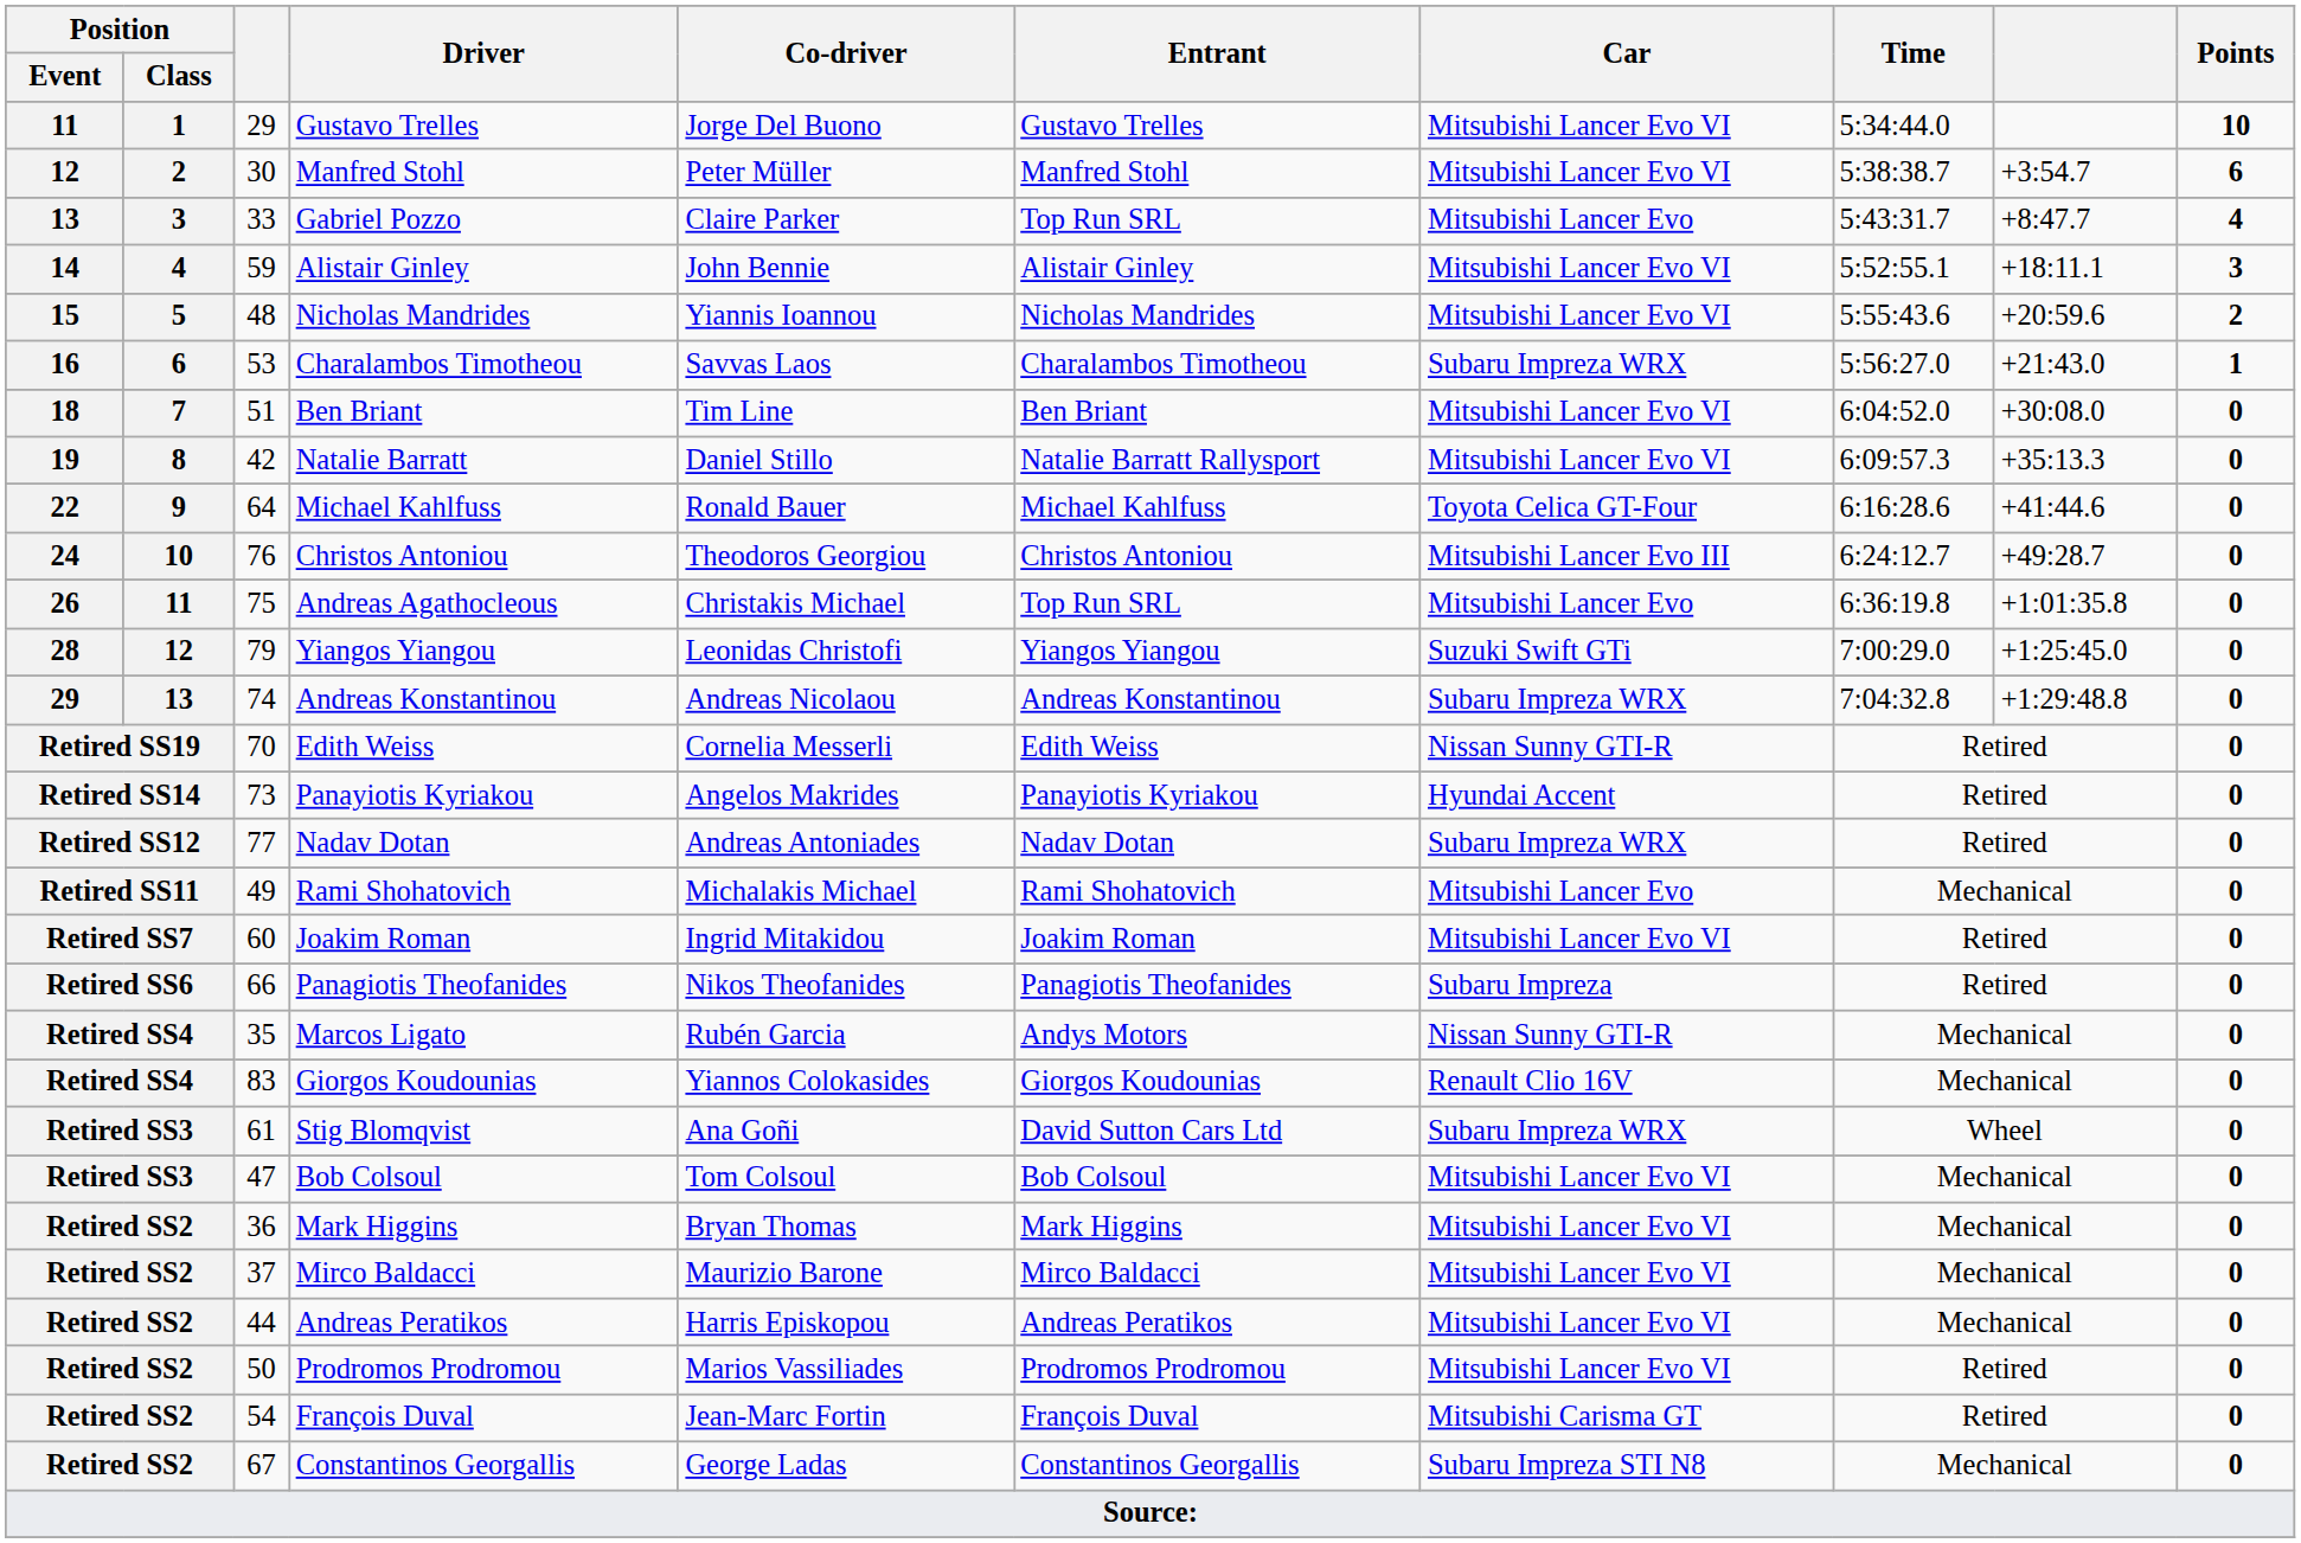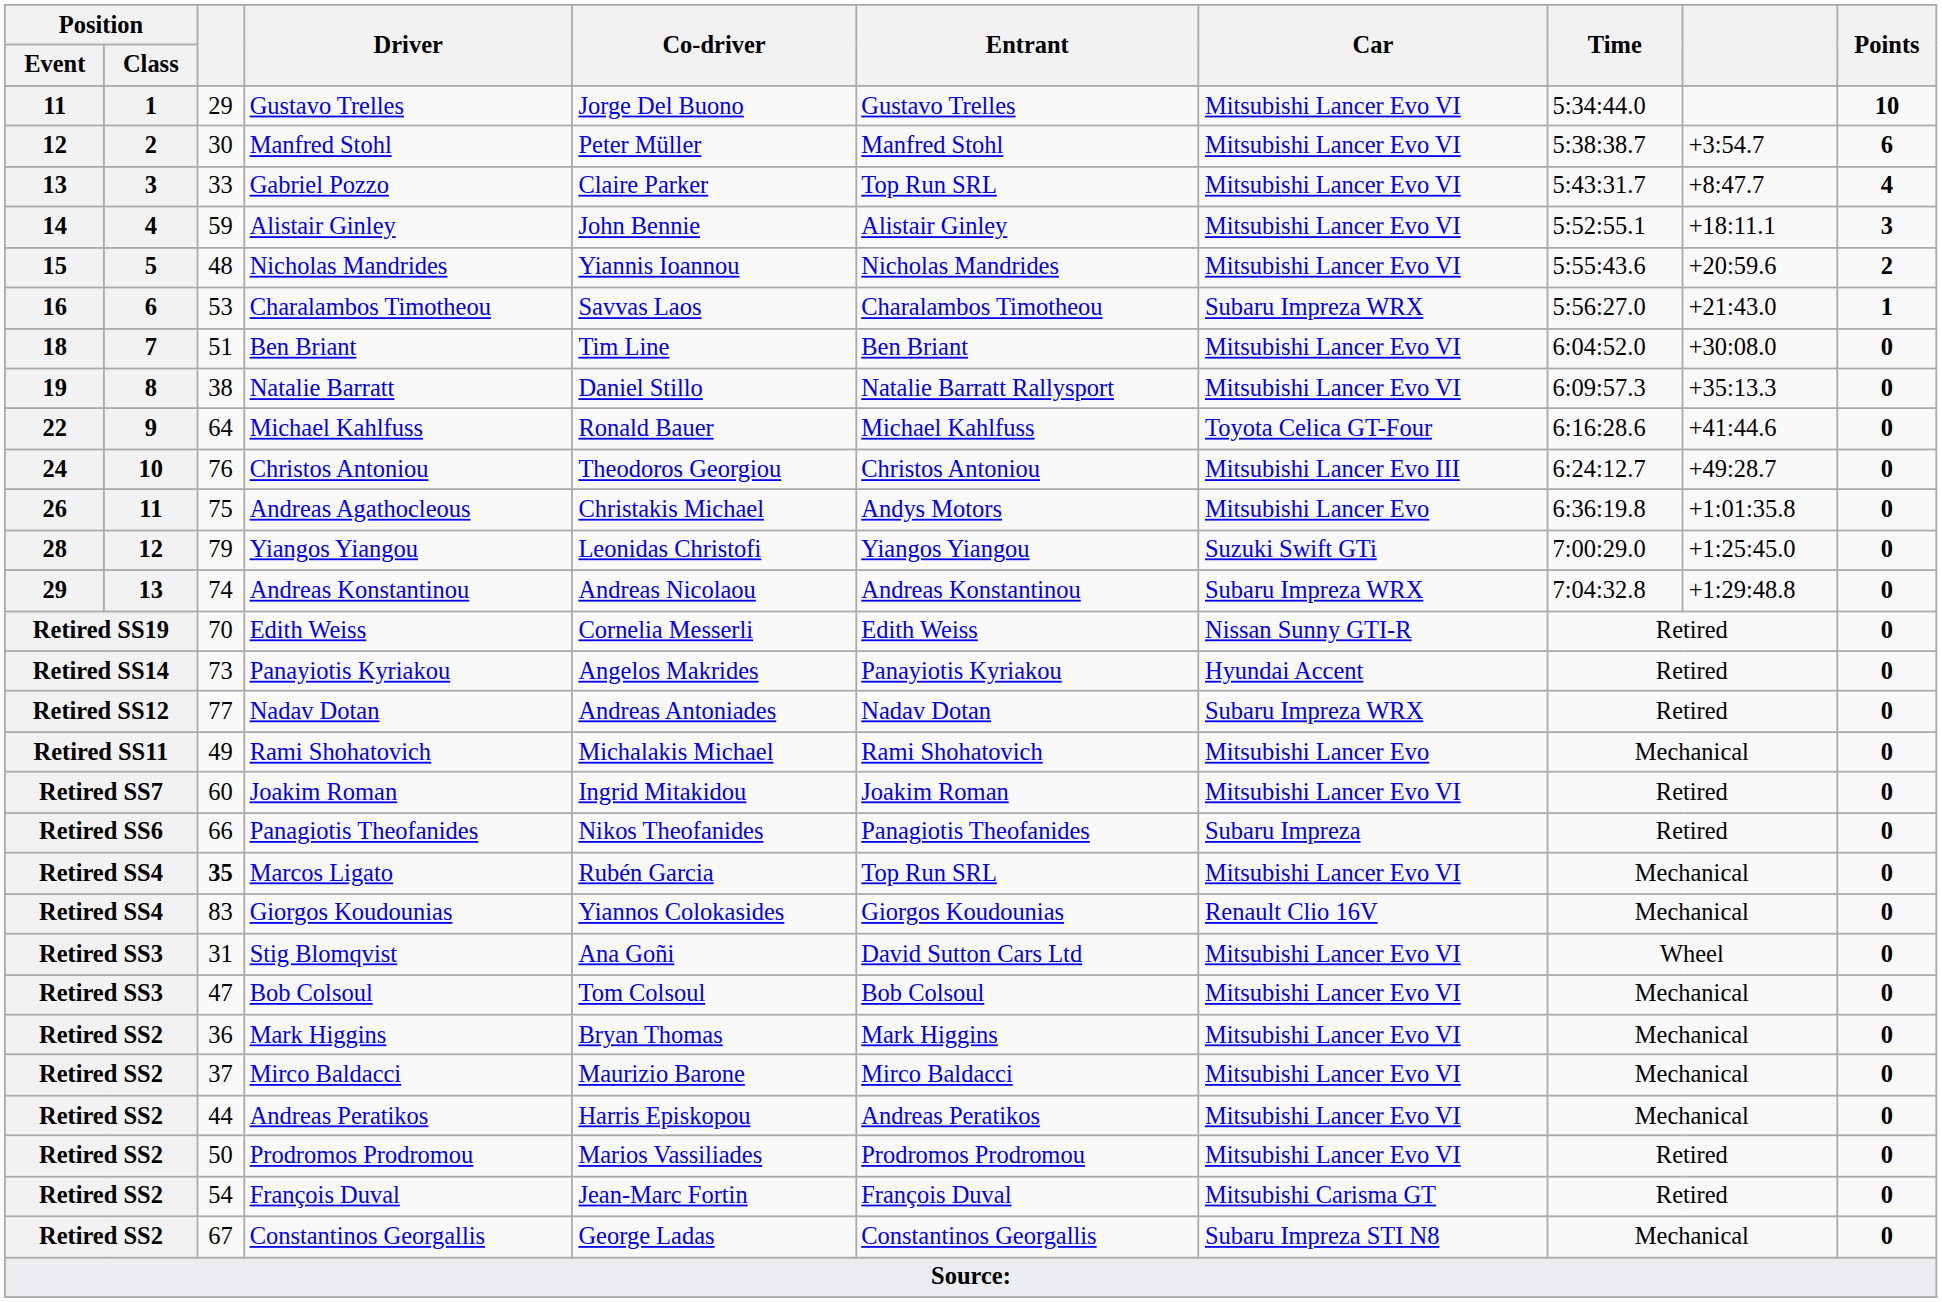 <table class="wikitable" width=85% style="font-size: 85%;">
 <tr>
 <th colspan="2">Position</th>
 <th rowspan="2"></th>
 <th rowspan="2">Driver</th>
 <th rowspan="2">Co-driver</th>
 <th rowspan="2">Entrant</th>
 <th rowspan="2">Car</th>
 <th rowspan="2">Time</th>
 <th rowspan="2"></th>
 <th rowspan="2">Points</th>
 </tr>
 <tr>
 <th>Event</th>
 <th>Class</th>
 </tr>
 <tr>
 <th>11</th>
 <th>1</th>
 <td align="center">29</td>
 <td> <a href='#'>Gustavo Trelles</a></td>
 <td> <a href='#'>Jorge Del Buono</a></td>
 <td> <a href='#'>Gustavo Trelles</a></td>
 <td><a href='#'>Mitsubishi Lancer Evo VI</a></td>
 <td>5:34:44.0</td>
 <td></td>
 <td align="center"><strong>10</strong></td>
 </tr>
 <tr>
 <th>12</th>
 <th>2</th>
 <td align="center">30</td>
 <td> <a href='#'>Manfred Stohl</a></td>
 <td> <a href='#'>Peter Müller</a></td>
 <td> <a href='#'>Manfred Stohl</a></td>
 <td><a href='#'>Mitsubishi Lancer Evo VI</a></td>
 <td>5:38:38.7</td>
 <td>+3:54.7</td>
 <td align="center"><strong>6</strong></td>
 </tr>
 <tr>
 <th>13</th>
 <th>3</th>
 <td align="center">33</td>
 <td> <a href='#'>Gabriel Pozzo</a></td>
 <td> <a href='#'>Claire Parker</a></td>
 <td> <a href='#'>Top Run SRL</a></td>
-<td><a href='#'>Mitsubishi Lancer Evo</a></td>
+<td><a href='#'>Mitsubishi Lancer Evo VI</a></td>
 <td>5:43:31.7</td>
 <td>+8:47.7</td>
 <td align="center"><strong>4</strong></td>
 </tr>
 <tr>
 <th>14</th>
 <th>4</th>
 <td align="center">59</td>
 <td> <a href='#'>Alistair Ginley</a></td>
 <td> <a href='#'>John Bennie</a></td>
 <td> <a href='#'>Alistair Ginley</a></td>
 <td><a href='#'>Mitsubishi Lancer Evo VI</a></td>
 <td>5:52:55.1</td>
 <td>+18:11.1</td>
 <td align="center"><strong>3</strong></td>
 </tr>
 <tr>
 <th>15</th>
 <th>5</th>
 <td align="center">48</td>
 <td> <a href='#'>Nicholas Mandrides</a></td>
 <td> <a href='#'>Yiannis Ioannou</a></td>
 <td> <a href='#'>Nicholas Mandrides</a></td>
 <td><a href='#'>Mitsubishi Lancer Evo VI</a></td>
 <td>5:55:43.6</td>
 <td>+20:59.6</td>
 <td align="center"><strong>2</strong></td>
 </tr>
 <tr>
 <th>16</th>
 <th>6</th>
 <td align="center">53</td>
 <td> <a href='#'>Charalambos Timotheou</a></td>
 <td> <a href='#'>Savvas Laos</a></td>
 <td> <a href='#'>Charalambos Timotheou</a></td>
 <td><a href='#'>Subaru Impreza WRX</a></td>
 <td>5:56:27.0</td>
 <td>+21:43.0</td>
 <td align="center"><strong>1</strong></td>
 </tr>
 <tr>
 <th>18</th>
 <th>7</th>
 <td align="center">51</td>
 <td> <a href='#'>Ben Briant</a></td>
 <td> <a href='#'>Tim Line</a></td>
 <td> <a href='#'>Ben Briant</a></td>
 <td><a href='#'>Mitsubishi Lancer Evo VI</a></td>
 <td>6:04:52.0</td>
 <td>+30:08.0</td>
 <td align="center"><strong>0</strong></td>
 </tr>
 <tr>
 <th>19</th>
 <th>8</th>
-<td align="center">42</td>
+<td align="center">38</td>
 <td> <a href='#'>Natalie Barratt</a></td>
 <td> <a href='#'>Daniel Stillo</a></td>
 <td> <a href='#'>Natalie Barratt Rallysport</a></td>
 <td><a href='#'>Mitsubishi Lancer Evo VI</a></td>
 <td>6:09:57.3</td>
 <td>+35:13.3</td>
 <td align="center"><strong>0</strong></td>
 </tr>
 <tr>
 <th>22</th>
 <th>9</th>
 <td align="center">64</td>
 <td> <a href='#'>Michael Kahlfuss</a></td>
 <td> <a href='#'>Ronald Bauer</a></td>
 <td> <a href='#'>Michael Kahlfuss</a></td>
 <td><a href='#'>Toyota Celica GT-Four</a></td>
 <td>6:16:28.6</td>
 <td>+41:44.6</td>
 <td align="center"><strong>0</strong></td>
 </tr>
 <tr>
 <th>24</th>
 <th>10</th>
 <td align="center">76</td>
 <td> <a href='#'>Christos Antoniou</a></td>
 <td> <a href='#'>Theodoros Georgiou</a></td>
 <td> <a href='#'>Christos Antoniou</a></td>
 <td><a href='#'>Mitsubishi Lancer Evo III</a></td>
 <td>6:24:12.7</td>
 <td>+49:28.7</td>
 <td align="center"><strong>0</strong></td>
 </tr>
 <tr>
 <th>26</th>
 <th>11</th>
 <td align="center">75</td>
 <td> <a href='#'>Andreas Agathocleous</a></td>
 <td> <a href='#'>Christakis Michael</a></td>
-<td> <a href='#'>Top Run SRL</a></td>
+<td> <a href='#'>Andys Motors</a></td>
 <td><a href='#'>Mitsubishi Lancer Evo</a></td>
 <td>6:36:19.8</td>
 <td>+1:01:35.8</td>
 <td align="center"><strong>0</strong></td>
 </tr>
 <tr>
 <th>28</th>
 <th>12</th>
 <td align="center">79</td>
 <td> <a href='#'>Yiangos Yiangou</a></td>
 <td> <a href='#'>Leonidas Christofi</a></td>
 <td> <a href='#'>Yiangos Yiangou</a></td>
 <td><a href='#'>Suzuki Swift GTi</a></td>
 <td>7:00:29.0</td>
 <td>+1:25:45.0</td>
 <td align="center"><strong>0</strong></td>
 </tr>
 <tr>
 <th>29</th>
 <th>13</th>
 <td align="center">74</td>
 <td> <a href='#'>Andreas Konstantinou</a></td>
 <td> <a href='#'>Andreas Nicolaou</a></td>
 <td> <a href='#'>Andreas Konstantinou</a></td>
 <td><a href='#'>Subaru Impreza WRX</a></td>
 <td>7:04:32.8</td>
 <td>+1:29:48.8</td>
 <td align="center"><strong>0</strong></td>
 </tr>
 <tr>
 <th colspan="2">Retired SS19</th>
 <td align="center">70</td>
 <td> <a href='#'>Edith Weiss</a></td>
 <td> <a href='#'>Cornelia Messerli</a></td>
 <td> <a href='#'>Edith Weiss</a></td>
 <td><a href='#'>Nissan Sunny GTI-R</a></td>
 <td align="center" colspan="2">Retired</td>
 <td align="center"><strong>0</strong></td>
 </tr>
 <tr>
 <th colspan="2">Retired SS14</th>
 <td align="center">73</td>
 <td> <a href='#'>Panayiotis Kyriakou</a></td>
 <td> <a href='#'>Angelos Makrides</a></td>
 <td> <a href='#'>Panayiotis Kyriakou</a></td>
 <td><a href='#'>Hyundai Accent</a></td>
 <td align="center" colspan="2">Retired</td>
 <td align="center"><strong>0</strong></td>
 </tr>
 <tr>
 <th colspan="2">Retired SS12</th>
 <td align="center">77</td>
 <td> <a href='#'>Nadav Dotan</a></td>
 <td> <a href='#'>Andreas Antoniades</a></td>
 <td> <a href='#'>Nadav Dotan</a></td>
 <td><a href='#'>Subaru Impreza WRX</a></td>
 <td align="center" colspan="2">Retired</td>
 <td align="center"><strong>0</strong></td>
 </tr>
 <tr>
 <th colspan="2">Retired SS11</th>
 <td align="center">49</td>
 <td> <a href='#'>Rami Shohatovich</a></td>
 <td> <a href='#'>Michalakis Michael</a></td>
 <td> <a href='#'>Rami Shohatovich</a></td>
 <td><a href='#'>Mitsubishi Lancer Evo</a></td>
 <td align="center" colspan="2">Mechanical</td>
 <td align="center"><strong>0</strong></td>
 </tr>
 <tr>
 <th colspan="2">Retired SS7</th>
 <td align="center">60</td>
 <td> <a href='#'>Joakim Roman</a></td>
 <td> <a href='#'>Ingrid Mitakidou</a></td>
 <td> <a href='#'>Joakim Roman</a></td>
 <td><a href='#'>Mitsubishi Lancer Evo VI</a></td>
 <td align="center" colspan="2">Retired</td>
 <td align="center"><strong>0</strong></td>
 </tr>
 <tr>
 <th colspan="2">Retired SS6</th>
 <td align="center">66</td>
 <td> <a href='#'>Panagiotis Theofanides</a></td>
 <td> <a href='#'>Nikos Theofanides</a></td>
 <td> <a href='#'>Panagiotis Theofanides</a></td>
 <td><a href='#'>Subaru Impreza</a></td>
 <td align="center" colspan="2">Retired</td>
 <td align="center"><strong>0</strong></td>
 </tr>
 <tr>
 <th colspan="2">Retired SS4</th>
-<td align="center">35</td>
+<td align="center"><strong>35</strong></td>
 <td> <a href='#'>Marcos Ligato</a></td>
 <td> <a href='#'>Rubén Garcia</a></td>
-<td> <a href='#'>Andys Motors</a></td>
-<td><a href='#'>Nissan Sunny GTI-R</a></td>
+<td> <a href='#'>Top Run SRL</a></td>
+<td><a href='#'>Mitsubishi Lancer Evo VI</a></td>
 <td align="center" colspan="2">Mechanical</td>
 <td align="center"><strong>0</strong></td>
 </tr>
 <tr>
 <th colspan="2">Retired SS4</th>
 <td align="center">83</td>
 <td> <a href='#'>Giorgos Koudounias</a></td>
 <td> <a href='#'>Yiannos Colokasides</a></td>
 <td> <a href='#'>Giorgos Koudounias</a></td>
 <td><a href='#'>Renault Clio 16V</a></td>
 <td align="center" colspan="2">Mechanical</td>
 <td align="center"><strong>0</strong></td>
 </tr>
 <tr>
 <th colspan="2">Retired SS3</th>
-<td align="center">61</td>
+<td align="center">31</td>
 <td> <a href='#'>Stig Blomqvist</a></td>
 <td> <a href='#'>Ana Goñi</a></td>
 <td> <a href='#'>David Sutton Cars Ltd</a></td>
-<td><a href='#'>Subaru Impreza WRX</a></td>
+<td><a href='#'>Mitsubishi Lancer Evo VI</a></td>
 <td align="center" colspan="2">Wheel</td>
 <td align="center"><strong>0</strong></td>
 </tr>
 <tr>
 <th colspan="2">Retired SS3</th>
 <td align="center">47</td>
 <td> <a href='#'>Bob Colsoul</a></td>
 <td> <a href='#'>Tom Colsoul</a></td>
 <td> <a href='#'>Bob Colsoul</a></td>
 <td><a href='#'>Mitsubishi Lancer Evo VI</a></td>
 <td align="center" colspan="2">Mechanical</td>
 <td align="center"><strong>0</strong></td>
 </tr>
 <tr>
 <th colspan="2">Retired SS2</th>
 <td align="center">36</td>
 <td> <a href='#'>Mark Higgins</a></td>
 <td> <a href='#'>Bryan Thomas</a></td>
 <td> <a href='#'>Mark Higgins</a></td>
 <td><a href='#'>Mitsubishi Lancer Evo VI</a></td>
 <td align="center" colspan="2">Mechanical</td>
 <td align="center"><strong>0</strong></td>
 </tr>
 <tr>
 <th colspan="2">Retired SS2</th>
 <td align="center">37</td>
 <td> <a href='#'>Mirco Baldacci</a></td>
 <td> <a href='#'>Maurizio Barone</a></td>
 <td> <a href='#'>Mirco Baldacci</a></td>
 <td><a href='#'>Mitsubishi Lancer Evo VI</a></td>
 <td align="center" colspan="2">Mechanical</td>
 <td align="center"><strong>0</strong></td>
 </tr>
 <tr>
 <th colspan="2">Retired SS2</th>
 <td align="center">44</td>
 <td> <a href='#'>Andreas Peratikos</a></td>
 <td> <a href='#'>Harris Episkopou</a></td>
 <td> <a href='#'>Andreas Peratikos</a></td>
 <td><a href='#'>Mitsubishi Lancer Evo VI</a></td>
 <td align="center" colspan="2">Mechanical</td>
 <td align="center"><strong>0</strong></td>
 </tr>
 <tr>
 <th colspan="2">Retired SS2</th>
 <td align="center">50</td>
 <td> <a href='#'>Prodromos Prodromou</a></td>
 <td> <a href='#'>Marios Vassiliades</a></td>
 <td> <a href='#'>Prodromos Prodromou</a></td>
 <td><a href='#'>Mitsubishi Lancer Evo VI</a></td>
 <td align="center" colspan="2">Retired</td>
 <td align="center"><strong>0</strong></td>
 </tr>
 <tr>
 <th colspan="2">Retired SS2</th>
 <td align="center">54</td>
 <td> <a href='#'>François Duval</a></td>
 <td> <a href='#'>Jean-Marc Fortin</a></td>
 <td> <a href='#'>François Duval</a></td>
 <td><a href='#'>Mitsubishi Carisma GT</a></td>
 <td align="center" colspan="2">Retired</td>
 <td align="center"><strong>0</strong></td>
 </tr>
 <tr>
 <th colspan="2">Retired SS2</th>
 <td align="center">67</td>
 <td> <a href='#'>Constantinos Georgallis</a></td>
 <td> <a href='#'>George Ladas</a></td>
 <td> <a href='#'>Constantinos Georgallis</a></td>
 <td><a href='#'>Subaru Impreza STI N8</a></td>
 <td align="center" colspan="2">Mechanical</td>
 <td align="center"><strong>0</strong></td>
 </tr>
 <tr>
 <td style="background-color:#EAECF0; text-align:center" colspan="10"><strong>Source:</strong></td>
 </tr>
 <tr>
 </tr>
 </table>
